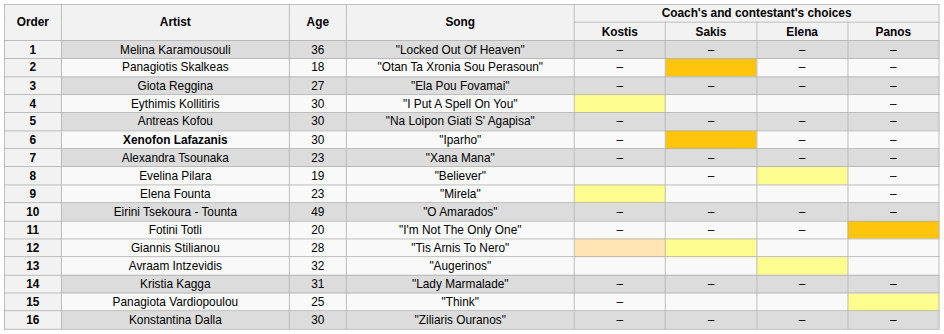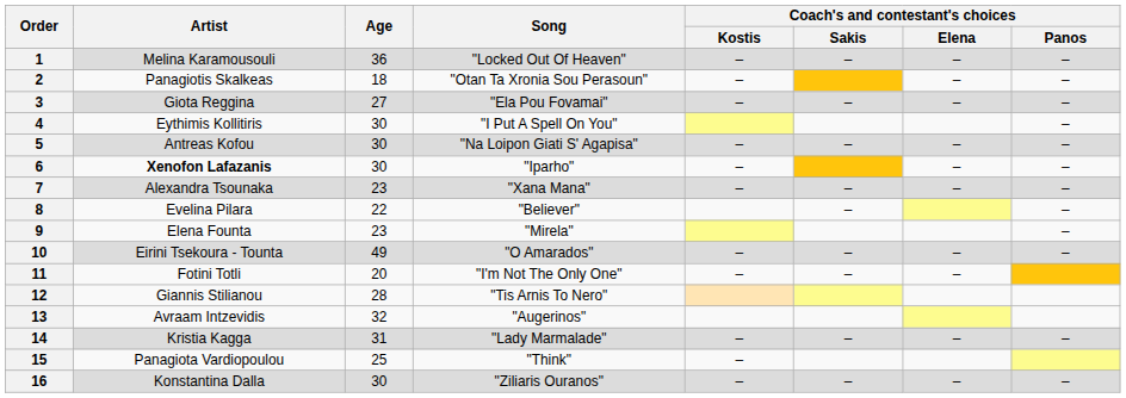 <table class="wikitable" style="text-align:center; line-height:17px; width:100%;">
 <tr>
 <th scope="col" rowspan="2" width="05%">Order</th>
 <th scope="col" rowspan="2" width="20%">Artist</th>
 <th scope="col" rowspan="2" width="05%">Age</th>
 <th scope="col" rowspan="2" width="20%">Song</th>
 <th scope="col" colspan="4" width="32%">Coach's and contestant's choices</th>
 </tr>
 <tr>
 <th width="08%">Kostis</th>
 <th width="08%">Sakis</th>
 <th width="08%">Elena</th>
 <th width="08%">Panos</th>
 </tr>
 <tr style="background: #DCDCDC;" |>
 <th>1</th>
 <td>Melina Karamousouli</td>
 <td>36</td>
 <td>"Locked Out Of Heaven"</td>
 <td>–</td>
 <td>–</td>
 <td>–</td>
 <td>–</td>
 </tr>
 <tr>
 <th>2</th>
 <td>Panagiotis Skalkeas</td>
 <td>18</td>
 <td>"Otan Ta Xronia Sou Perasoun"</td>
 <td>–</td>
 <td style="background: #FFC50C;"></td>
 <td>–</td>
 <td>–</td>
 </tr>
 <tr style="background: #DCDCDC;" |>
 <th>3</th>
 <td>Giota Reggina</td>
 <td>27</td>
 <td>"Ela Pou Fovamai"</td>
 <td>–</td>
 <td>–</td>
 <td>–</td>
 <td>–</td>
 </tr>
 <tr>
 <th>4</th>
 <td>Eythimis Kollitiris</td>
 <td>30</td>
 <td>"I Put A Spell On You"</td>
 <td style="background: #fdfc8f;"></td>
 <td></td>
 <td></td>
 <td>–</td>
 </tr>
 <tr style="background: #DCDCDC;" |>
 <th>5</th>
 <td>Antreas Kofou</td>
 <td>30</td>
 <td>"Na Loipon Giati S' Agapisa"</td>
 <td>–</td>
 <td>–</td>
 <td>–</td>
 <td>–</td>
 </tr>
 <tr>
 <th>6</th>
 <td><strong>Xenofon Lafazanis</strong></td>
 <td>30</td>
 <td>"Iparho"</td>
 <td>–</td>
 <td style="background: #FFC50C;"></td>
 <td>–</td>
 <td>–</td>
 </tr>
 <tr style="background: #DCDCDC;" |>
 <th>7</th>
 <td>Alexandra Tsounaka</td>
 <td>23</td>
 <td>"Xana Mana"</td>
 <td>–</td>
 <td>–</td>
 <td>–</td>
 <td>–</td>
 </tr>
 <tr>
 <th>8</th>
 <td>Evelina Pilara</td>
-<td>19</td>
+<td>22</td>
 <td>"Believer"</td>
 <td></td>
 <td>–</td>
 <td style="background: #fdfc8f;"></td>
 <td>–</td>
 </tr>
 <tr>
 <th>9</th>
 <td>Elena Founta</td>
 <td>23</td>
 <td>"Mirela"</td>
 <td style="background: #fdfc8f;"></td>
 <td></td>
 <td></td>
 <td>–</td>
 </tr>
 <tr style="background: #DCDCDC;" |>
 <th>10</th>
 <td>Eirini Tsekoura - Tounta</td>
 <td>49</td>
 <td>"O Amarados"</td>
 <td>–</td>
 <td>–</td>
 <td>–</td>
 <td>–</td>
 </tr>
 <tr>
 <th>11</th>
 <td>Fotini Totli</td>
 <td>20</td>
 <td>"I'm Not The Only One"</td>
 <td>–</td>
 <td>–</td>
 <td>–</td>
 <td style="background: #FFC50C;"></td>
 </tr>
 <tr>
 <th>12</th>
 <td>Giannis Stilianou</td>
 <td>28</td>
 <td>"Tis Arnis To Nero"</td>
 <td bgcolor="#ffe5b4"><strong></strong></td>
 <td style="background: #fdfc8f;"></td>
 <td></td>
 <td></td>
 </tr>
 <tr>
 <th>13</th>
 <td>Avraam Intzevidis</td>
 <td>32</td>
 <td>"Augerinos"</td>
 <td></td>
 <td></td>
 <td style="background: #fdfc8f;"></td>
 <td></td>
 </tr>
 <tr style="background: #DCDCDC;" |>
 <th>14</th>
 <td>Kristia Kagga</td>
 <td>31</td>
 <td>"Lady Marmalade"</td>
 <td>–</td>
 <td>–</td>
 <td>–</td>
 <td>–</td>
 </tr>
 <tr>
 <th>15</th>
 <td>Panagiota Vardiopoulou</td>
 <td>25</td>
 <td>"Think"</td>
 <td>–</td>
 <td></td>
 <td></td>
 <td style="background: #fdfc8f;"></td>
 </tr>
 <tr style="background: #DCDCDC;" |>
 <th>16</th>
 <td>Konstantina Dalla</td>
 <td>30</td>
 <td>"Ziliaris Ouranos"</td>
 <td>–</td>
 <td>–</td>
 <td>–</td>
 <td>–</td>
 </tr>
 </table>
